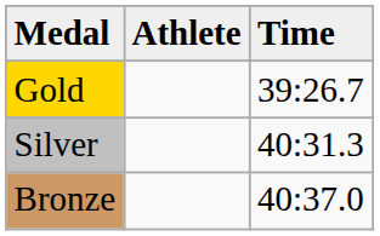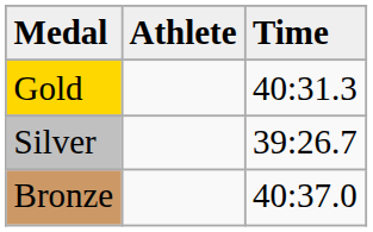 <table class="wikitable">
 <tr style="background:#efefef;">
 <td><strong>Medal</strong></td>
 <td><strong>Athlete</strong></td>
 <td><strong>Time</strong></td>
 </tr>
 <tr>
 <td style="background:gold;">Gold</td>
 <td></td>
-<td>39:26.7</td>
+<td>40:31.3</td>
 </tr>
 <tr>
 <td style="background:silver;">Silver</td>
 <td></td>
-<td>40:31.3</td>
+<td>39:26.7</td>
 </tr>
 <tr>
 <td style="background:#c96;">Bronze</td>
 <td></td>
 <td>40:37.0</td>
 </tr>
 </table>
